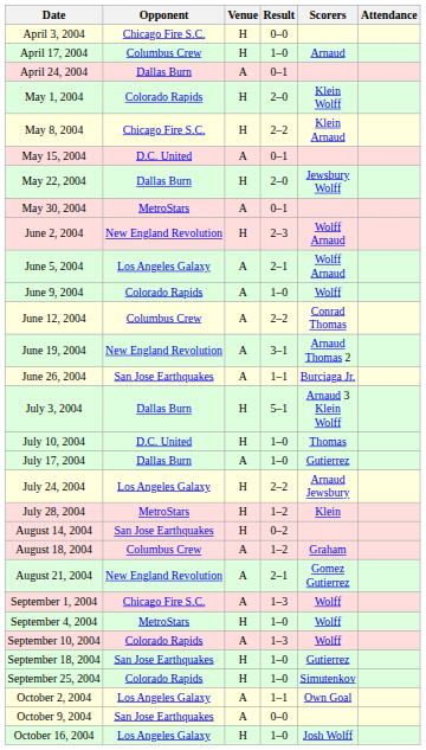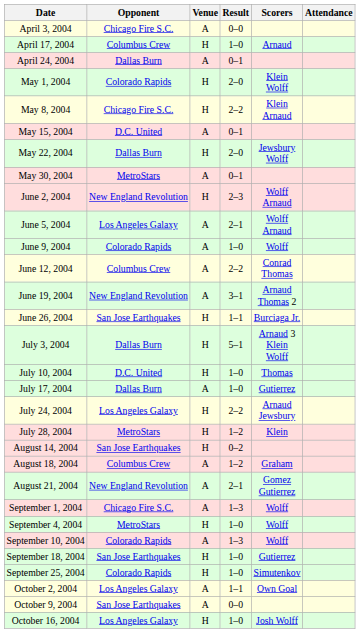 <table class="wikitable" style="font-size:95%; text-align:center">
 <tr>
 <th>Date</th>
 <th>Opponent</th>
 <th>Venue</th>
 <th>Result</th>
 <th>Scorers</th>
 <th>Attendance</th>
 </tr>
 <tr bgcolor="#ffffdd">
 <td>April 3, 2004</td>
 <td><a href='#'>Chicago Fire S.C.</a></td>
-<td>H</td>
+<td>A</td>
 <td>0–0</td>
 <td></td>
 <td></td>
 </tr>
 <tr bgcolor="#ddffdd">
 <td>April 17, 2004</td>
 <td><a href='#'>Columbus Crew</a></td>
 <td>H</td>
 <td>1–0</td>
 <td><a href='#'>Arnaud</a></td>
 <td></td>
 </tr>
 <tr bgcolor="#ffdddd">
 <td>April 24, 2004</td>
 <td><a href='#'>Dallas Burn</a></td>
 <td>A</td>
 <td>0–1</td>
 <td></td>
 <td></td>
 </tr>
 <tr bgcolor="#ddffdd">
 <td>May 1, 2004</td>
 <td><a href='#'>Colorado Rapids</a></td>
 <td>H</td>
 <td>2–0</td>
 <td><a href='#'>Klein</a> <br> <a href='#'>Wolff</a></td>
 <td></td>
 </tr>
 <tr bgcolor="#ffffdd">
 <td>May 8, 2004</td>
 <td><a href='#'>Chicago Fire S.C.</a></td>
 <td>H</td>
 <td>2–2</td>
 <td><a href='#'>Klein</a> <br> <a href='#'>Arnaud</a></td>
 <td></td>
 </tr>
 <tr bgcolor="#ffdddd">
 <td>May 15, 2004</td>
 <td><a href='#'>D.C. United</a></td>
 <td>A</td>
 <td>0–1</td>
 <td></td>
 <td></td>
 </tr>
 <tr bgcolor="#ddffdd">
 <td>May 22, 2004</td>
 <td><a href='#'>Dallas Burn</a></td>
 <td>H</td>
 <td>2–0</td>
 <td><a href='#'>Jewsbury</a> <br> <a href='#'>Wolff</a></td>
 <td></td>
 </tr>
 <tr bgcolor="#ffdddd">
 <td>May 30, 2004</td>
 <td><a href='#'>MetroStars</a></td>
 <td>A</td>
 <td>0–1</td>
 <td></td>
 <td></td>
 </tr>
 <tr bgcolor="#ffdddd">
 <td>June 2, 2004</td>
 <td><a href='#'>New England Revolution</a></td>
 <td>H</td>
 <td>2–3</td>
 <td><a href='#'>Wolff</a> <br> <a href='#'>Arnaud</a></td>
 <td></td>
 </tr>
 <tr bgcolor="#ddffdd">
 <td>June 5, 2004</td>
 <td><a href='#'>Los Angeles Galaxy</a></td>
 <td>A</td>
 <td>2–1</td>
 <td><a href='#'>Wolff</a> <br> <a href='#'>Arnaud</a></td>
 <td></td>
 </tr>
 <tr bgcolor="#ddffdd">
 <td>June 9, 2004</td>
 <td><a href='#'>Colorado Rapids</a></td>
 <td>A</td>
 <td>1–0</td>
 <td><a href='#'>Wolff</a></td>
 <td></td>
 </tr>
 <tr bgcolor="#ffffdd">
 <td>June 12, 2004</td>
 <td><a href='#'>Columbus Crew</a></td>
 <td>A</td>
 <td>2–2</td>
 <td><a href='#'>Conrad</a> <br> <a href='#'>Thomas</a></td>
 <td></td>
 </tr>
 <tr bgcolor="#ddffdd">
 <td>June 19, 2004</td>
 <td><a href='#'>New England Revolution</a></td>
 <td>A</td>
 <td>3–1</td>
 <td><a href='#'>Arnaud</a> <br> <a href='#'>Thomas</a> 2</td>
 <td></td>
 </tr>
 <tr bgcolor="#ffffdd">
 <td>June 26, 2004</td>
 <td><a href='#'>San Jose Earthquakes</a></td>
-<td>A</td>
+<td>H</td>
 <td>1–1</td>
 <td><a href='#'>Burciaga Jr.</a></td>
 <td></td>
 </tr>
 <tr bgcolor="#ddffdd">
 <td>July 3, 2004</td>
 <td><a href='#'>Dallas Burn</a></td>
 <td>H</td>
 <td>5–1</td>
 <td><a href='#'>Arnaud</a> 3<br> <a href='#'>Klein</a> <br> <a href='#'>Wolff</a></td>
 <td></td>
 </tr>
 <tr bgcolor="#ddffdd">
 <td>July 10, 2004</td>
 <td><a href='#'>D.C. United</a></td>
 <td>H</td>
 <td>1–0</td>
 <td><a href='#'>Thomas</a></td>
 <td></td>
 </tr>
 <tr bgcolor="#ddffdd">
 <td>July 17, 2004</td>
 <td><a href='#'>Dallas Burn</a></td>
 <td>A</td>
 <td>1–0</td>
 <td><a href='#'>Gutierrez</a></td>
 <td></td>
 </tr>
 <tr bgcolor="#ffffdd">
 <td>July 24, 2004</td>
 <td><a href='#'>Los Angeles Galaxy</a></td>
 <td>H</td>
 <td>2–2</td>
 <td><a href='#'>Arnaud</a> <br> <a href='#'>Jewsbury</a></td>
 <td></td>
 </tr>
 <tr bgcolor="#ffdddd">
 <td>July 28, 2004</td>
 <td><a href='#'>MetroStars</a></td>
 <td>H</td>
 <td>1–2</td>
 <td><a href='#'>Klein</a></td>
 <td></td>
 </tr>
 <tr bgcolor="#ffdddd">
 <td>August 14, 2004</td>
 <td><a href='#'>San Jose Earthquakes</a></td>
 <td>H</td>
 <td>0–2</td>
 <td></td>
 <td></td>
 </tr>
 <tr bgcolor="#ffdddd">
 <td>August 18, 2004</td>
 <td><a href='#'>Columbus Crew</a></td>
 <td>A</td>
 <td>1–2</td>
 <td><a href='#'>Graham</a></td>
 <td></td>
 </tr>
 <tr bgcolor="#ddffdd">
 <td>August 21, 2004</td>
 <td><a href='#'>New England Revolution</a></td>
 <td>A</td>
 <td>2–1</td>
 <td><a href='#'>Gomez</a> <br> <a href='#'>Gutierrez</a></td>
 <td></td>
 </tr>
 <tr bgcolor="#ffdddd">
 <td>September 1, 2004</td>
 <td><a href='#'>Chicago Fire S.C.</a></td>
 <td>A</td>
 <td>1–3</td>
 <td><a href='#'>Wolff</a></td>
 <td></td>
 </tr>
 <tr bgcolor="#ddffdd">
 <td>September 4, 2004</td>
 <td><a href='#'>MetroStars</a></td>
 <td>H</td>
 <td>1–0</td>
 <td><a href='#'>Wolff</a></td>
 <td></td>
 </tr>
 <tr bgcolor="#ffdddd">
 <td>September 10, 2004</td>
 <td><a href='#'>Colorado Rapids</a></td>
 <td>A</td>
 <td>1–3</td>
 <td><a href='#'>Wolff</a></td>
 <td></td>
 </tr>
 <tr bgcolor="#ddffdd">
 <td>September 18, 2004</td>
 <td><a href='#'>San Jose Earthquakes</a></td>
 <td>H</td>
 <td>1–0</td>
 <td><a href='#'>Gutierrez</a></td>
 <td></td>
 </tr>
 <tr bgcolor="#ddffdd">
 <td>September 25, 2004</td>
 <td><a href='#'>Colorado Rapids</a></td>
 <td>H</td>
 <td>1–0</td>
 <td><a href='#'>Simutenkov</a></td>
 <td></td>
 </tr>
 <tr bgcolor="#ffffdd">
 <td>October 2, 2004</td>
 <td><a href='#'>Los Angeles Galaxy</a></td>
 <td>A</td>
 <td>1–1</td>
 <td><a href='#'>Own Goal</a></td>
 <td></td>
 </tr>
 <tr bgcolor="#ffffdd">
 <td>October 9, 2004</td>
 <td><a href='#'>San Jose Earthquakes</a></td>
 <td>A</td>
 <td>0–0</td>
 <td></td>
 <td></td>
 </tr>
 <tr bgcolor="#ddffdd">
 <td>October 16, 2004</td>
 <td><a href='#'>Los Angeles Galaxy</a></td>
 <td>H</td>
 <td>1–0</td>
 <td><a href='#'>Josh Wolff</a></td>
 <td></td>
 </tr>
 </table>
